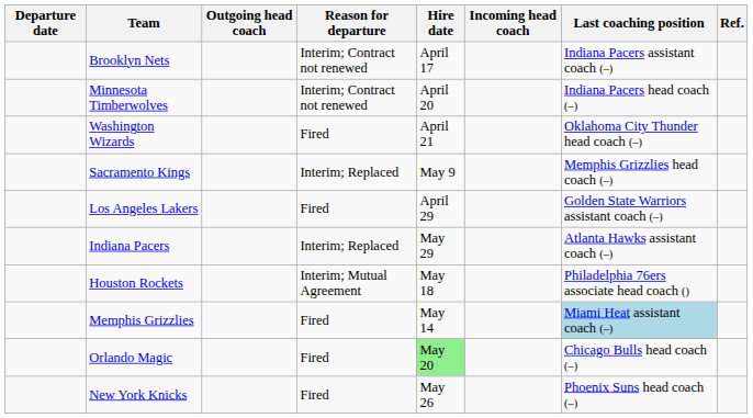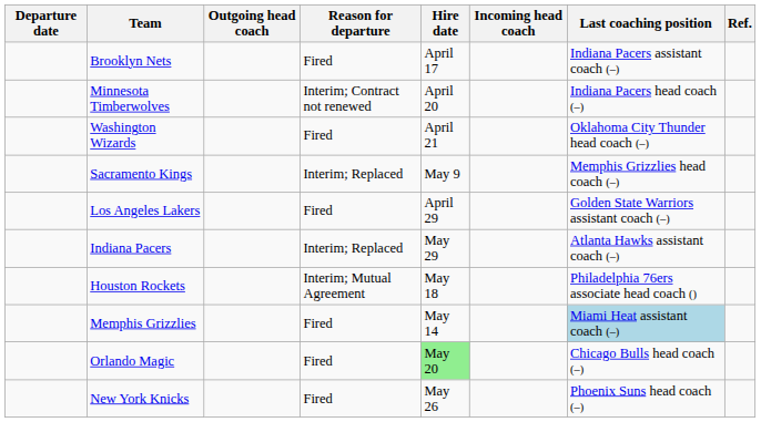 <table class="wikitable sortable">
 <tr>
 <th>Departure date</th>
 <th>Team</th>
 <th>Outgoing head coach</th>
 <th>Reason for departure</th>
 <th>Hire date</th>
 <th>Incoming head coach</th>
 <th class="unsortable">Last coaching position</th>
 <th class="unsortable">Ref.</th>
 </tr>
 <tr>
 <td align=center></td>
 <td><a href='#'>Brooklyn Nets</a></td>
 <td></td>
-<td>Interim; Contract not renewed</td>
+<td>Fired</td>
 <td>April 17</td>
 <td></td>
 <td><a href='#'>Indiana Pacers</a> assistant coach <small>(–)</small></td>
 <td></td>
 </tr>
 <tr>
 <td align=center></td>
 <td><a href='#'>Minnesota Timberwolves</a></td>
 <td></td>
 <td>Interim; Contract not renewed</td>
 <td>April 20</td>
 <td></td>
 <td><a href='#'>Indiana Pacers</a> head coach <small>(–)</small></td>
 <td></td>
 </tr>
 <tr>
 <td align=center></td>
 <td><a href='#'>Washington Wizards</a></td>
 <td></td>
 <td>Fired</td>
 <td>April 21</td>
 <td></td>
 <td><a href='#'>Oklahoma City Thunder</a> head coach <small>(–)</small></td>
 <td></td>
 </tr>
 <tr>
 <td align=center></td>
 <td><a href='#'>Sacramento Kings</a></td>
 <td></td>
 <td>Interim; Replaced</td>
 <td>May 9</td>
 <td></td>
 <td><a href='#'>Memphis Grizzlies</a> head coach <small>(–)</small></td>
 <td></td>
 </tr>
 <tr>
 <td align=center></td>
 <td><a href='#'>Los Angeles Lakers</a></td>
 <td></td>
 <td>Fired</td>
 <td>April 29</td>
 <td></td>
 <td><a href='#'>Golden State Warriors</a> assistant coach <small>(–)</small></td>
 <td></td>
 </tr>
 <tr>
 <td align=center></td>
 <td><a href='#'>Indiana Pacers</a></td>
 <td></td>
 <td>Interim; Replaced</td>
 <td>May 29</td>
 <td></td>
 <td><a href='#'>Atlanta Hawks</a> assistant coach <small>(–)</small></td>
 <td></td>
 </tr>
 <tr>
 <td align=center></td>
 <td><a href='#'>Houston Rockets</a></td>
 <td></td>
 <td>Interim; Mutual Agreement</td>
 <td>May 18</td>
 <td></td>
 <td><a href='#'>Philadelphia 76ers</a> associate head coach <small> ()</small></td>
 <td></td>
 </tr>
 <tr>
 <td align=center></td>
 <td><a href='#'>Memphis Grizzlies</a></td>
 <td></td>
 <td>Fired</td>
 <td>May 14</td>
 <td></td>
 <td style="background: lightblue;"><a href='#'>Miami Heat</a> assistant coach <small>(–)</small></td>
 <td></td>
 </tr>
 <tr>
 <td align=center></td>
 <td><a href='#'>Orlando Magic</a></td>
 <td></td>
 <td>Fired</td>
 <td style="background: lightgreen;">May 20</td>
 <td></td>
 <td><a href='#'>Chicago Bulls</a> head coach <small>(–)</small></td>
 <td></td>
 </tr>
 <tr>
 <td align=center></td>
 <td><a href='#'>New York Knicks</a></td>
 <td></td>
 <td>Fired</td>
 <td>May 26</td>
 <td></td>
 <td><a href='#'>Phoenix Suns</a> head coach <small>(–)</small></td>
 <td></td>
 </tr>
 </table>
